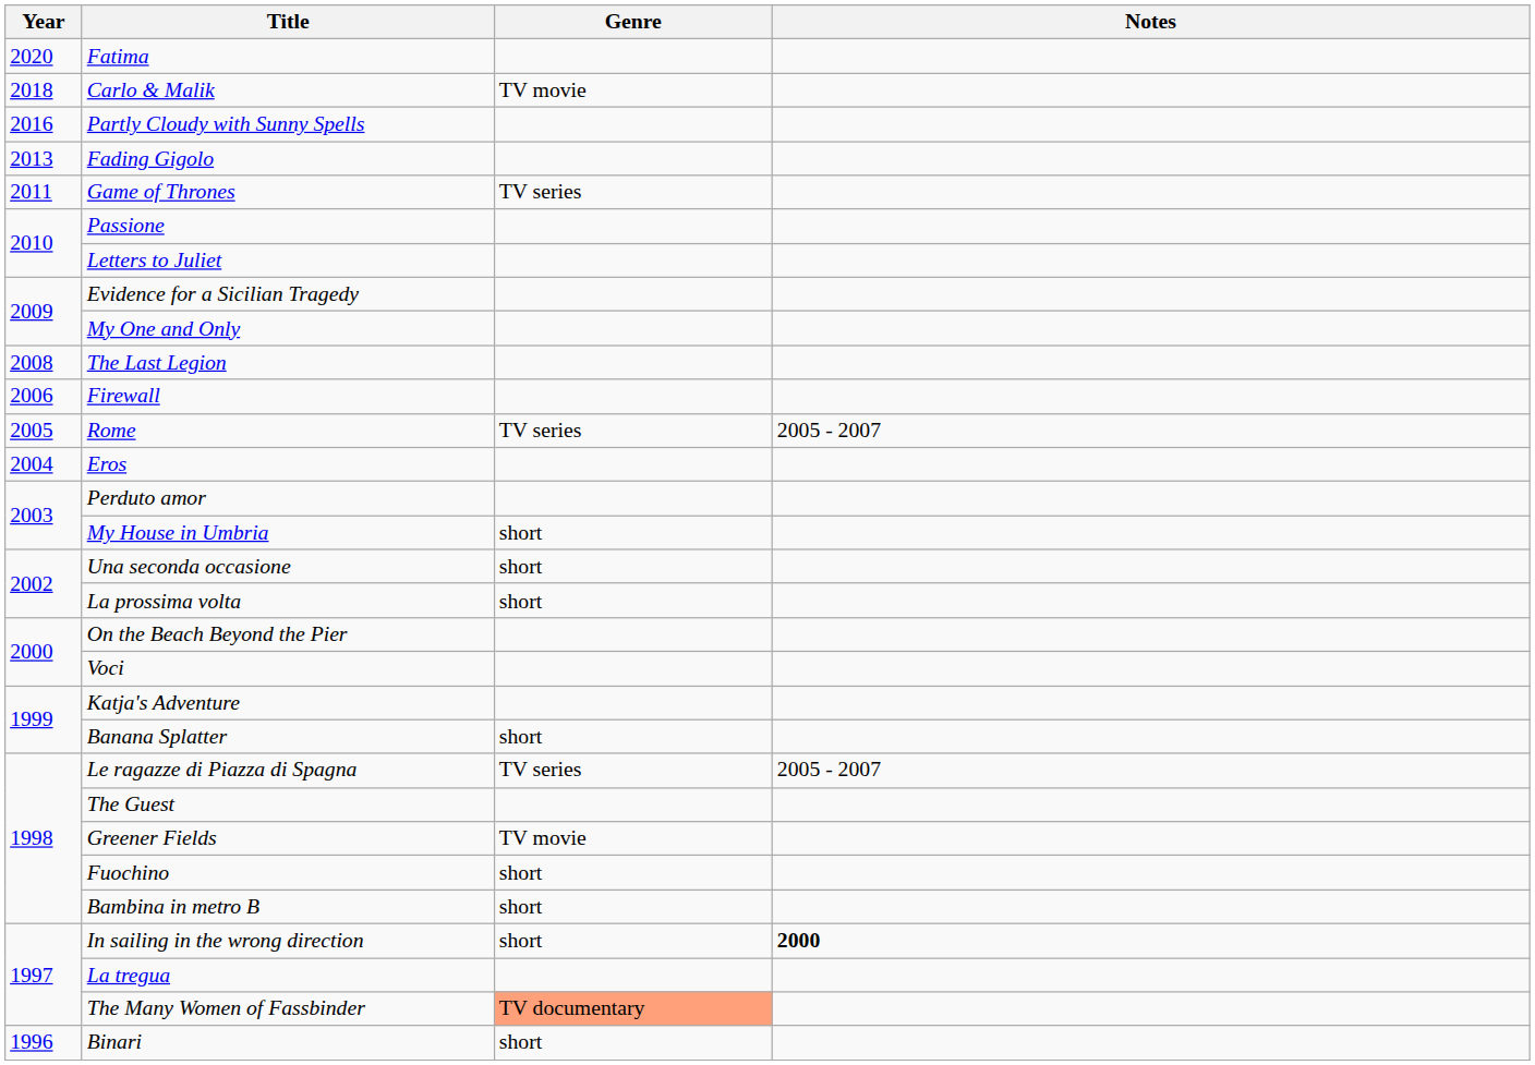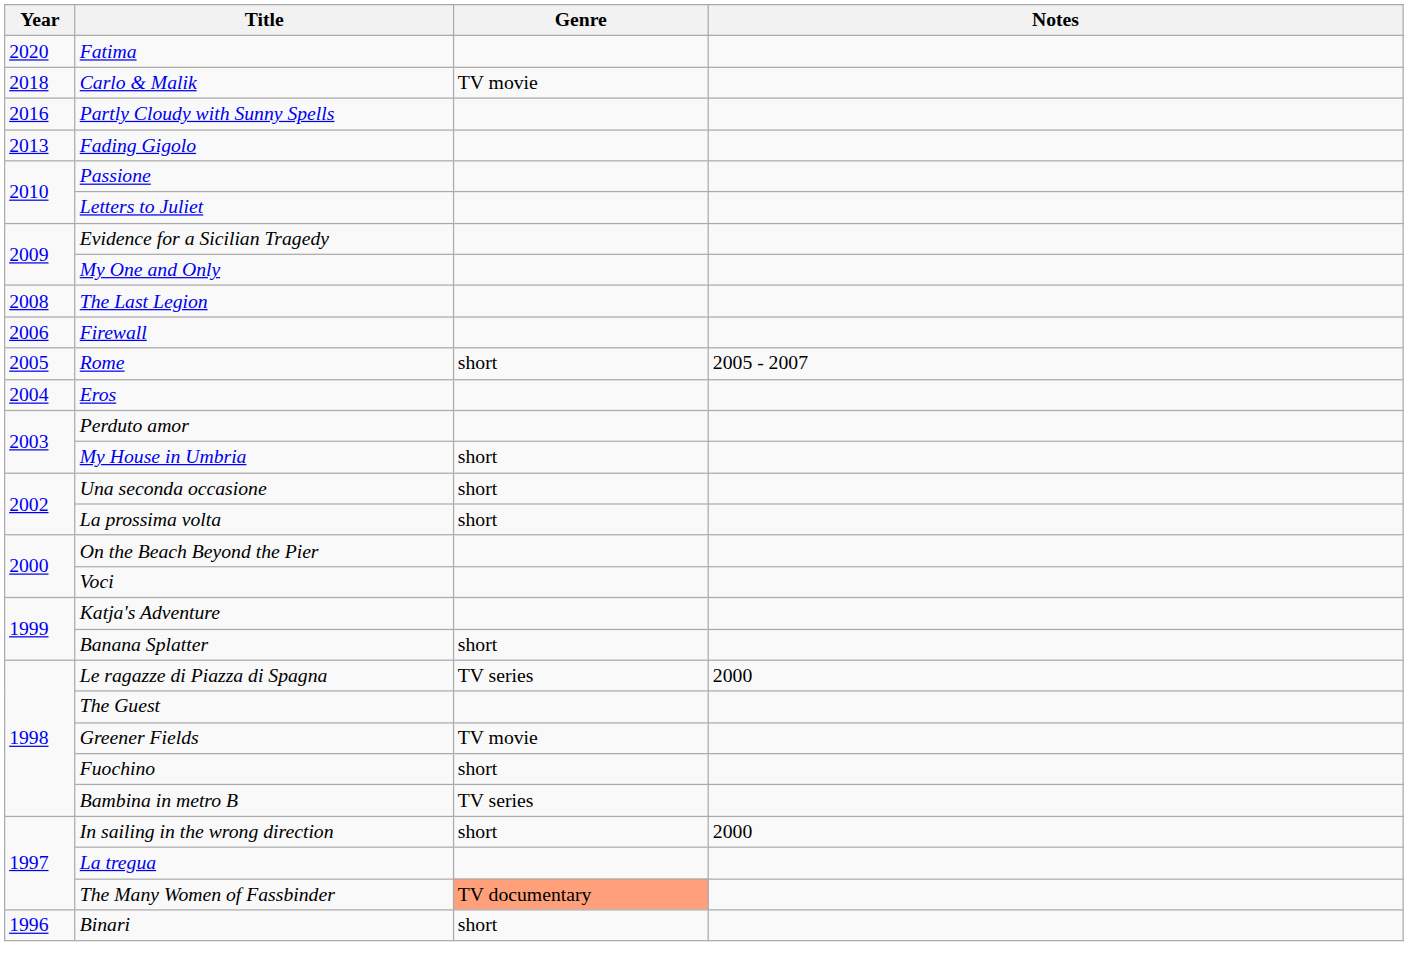 <table class="wikitable sortable" width="90%">
 <tr>
 <th width="50px">Year</th>
 <th width="300px">Title</th>
 <th width="200px">Genre</th>
 <th class="unsortable">Notes</th>
 </tr>
 <tr>
 <td><a href='#'>2020</a></td>
 <td><em><a href='#'>Fatima</a></em></td>
 <td></td>
 <td></td>
 </tr>
 <tr>
 <td><a href='#'>2018</a></td>
 <td><em><a href='#'>Carlo & Malik</a></em></td>
 <td>TV movie</td>
 <td></td>
 </tr>
 <tr>
 <td><a href='#'>2016</a></td>
 <td><em><a href='#'>Partly Cloudy with Sunny Spells</a></em></td>
 <td></td>
 <td></td>
 </tr>
 <tr>
 <td><a href='#'>2013</a></td>
 <td><em><a href='#'>Fading Gigolo</a></em></td>
 <td></td>
-<td></td>
-</tr>
-<tr>
-<td><a href='#'>2011</a></td>
-<td><em><a href='#'>Game of Thrones</a></em></td>
-<td>TV series</td>
 <td></td>
 </tr>
 <tr>
 <td rowspan="2"><a href='#'>2010</a></td>
 <td><em><a href='#'>Passione</a></em></td>
 <td></td>
 <td></td>
 </tr>
 <tr>
 <td><em><a href='#'>Letters to Juliet</a></em></td>
 <td></td>
 <td></td>
 </tr>
 <tr>
 <td rowspan="2"><a href='#'>2009</a></td>
 <td><em>Evidence for a Sicilian Tragedy</em></td>
 <td></td>
 <td></td>
 </tr>
 <tr>
 <td><em><a href='#'>My One and Only</a></em></td>
 <td></td>
 <td></td>
 </tr>
 <tr>
 <td><a href='#'>2008</a></td>
 <td><em><a href='#'>The Last Legion</a></em></td>
 <td></td>
 <td></td>
 </tr>
 <tr>
 <td><a href='#'>2006</a></td>
 <td><em><a href='#'>Firewall</a></em></td>
 <td></td>
 <td></td>
 </tr>
 <tr>
 <td><a href='#'>2005</a></td>
 <td><em><a href='#'>Rome</a></em></td>
-<td>TV series</td>
+<td>short</td>
 <td>2005 - 2007</td>
 </tr>
 <tr>
 <td><a href='#'>2004</a></td>
 <td><em><a href='#'>Eros</a></em></td>
 <td></td>
 <td></td>
 </tr>
 <tr>
 <td rowspan="2"><a href='#'>2003</a></td>
 <td><em>Perduto amor</em></td>
 <td></td>
 <td></td>
 </tr>
 <tr>
 <td><em><a href='#'>My House in Umbria</a></em></td>
 <td>short</td>
 <td></td>
 </tr>
 <tr>
 <td rowspan="2"><a href='#'>2002</a></td>
 <td><em>Una seconda occasione</em></td>
 <td>short</td>
 <td></td>
 </tr>
 <tr>
 <td><em>La prossima volta</em></td>
 <td>short</td>
 <td></td>
 </tr>
 <tr>
 <td rowspan="2"><a href='#'>2000</a></td>
 <td><em>On the Beach Beyond the Pier</em></td>
 <td></td>
 <td></td>
 </tr>
 <tr>
 <td><em>Voci</em></td>
 <td></td>
 <td></td>
 </tr>
 <tr>
 <td rowspan="2"><a href='#'>1999</a></td>
 <td><em>Katja's Adventure </em></td>
 <td></td>
 <td></td>
 </tr>
 <tr>
 <td><em>Banana Splatter</em></td>
 <td>short</td>
 <td></td>
 </tr>
 <tr>
 <td rowspan="5"><a href='#'>1998</a></td>
 <td><em>Le ragazze di Piazza di Spagna</em></td>
 <td>TV series</td>
-<td>2005 - 2007</td>
+<td>2000</td>
 </tr>
 <tr>
 <td><em>The Guest</em></td>
 <td></td>
 <td></td>
 </tr>
 <tr>
 <td><em>Greener Fields</em></td>
 <td>TV movie</td>
 <td></td>
 </tr>
 <tr>
 <td><em>Fuochino</em></td>
 <td>short</td>
 <td></td>
 </tr>
 <tr>
 <td><em>Bambina in metro B</em></td>
-<td>short</td>
+<td>TV series</td>
 <td></td>
 </tr>
 <tr>
 <td rowspan="3"><a href='#'>1997</a></td>
 <td><em>In sailing in the wrong direction</em></td>
 <td>short</td>
-<td><strong>2000</strong></td>
+<td>2000</td>
 </tr>
 <tr>
 <td><em><a href='#'>La tregua</a></em></td>
 <td></td>
 <td></td>
 </tr>
 <tr>
 <td><em>The Many Women of Fassbinder</em></td>
 <td style="background: lightsalmon;">TV documentary</td>
 <td></td>
 </tr>
 <tr>
 <td><a href='#'>1996</a></td>
 <td><em>Binari</em></td>
 <td>short</td>
 <td></td>
 </tr>
 </table>
